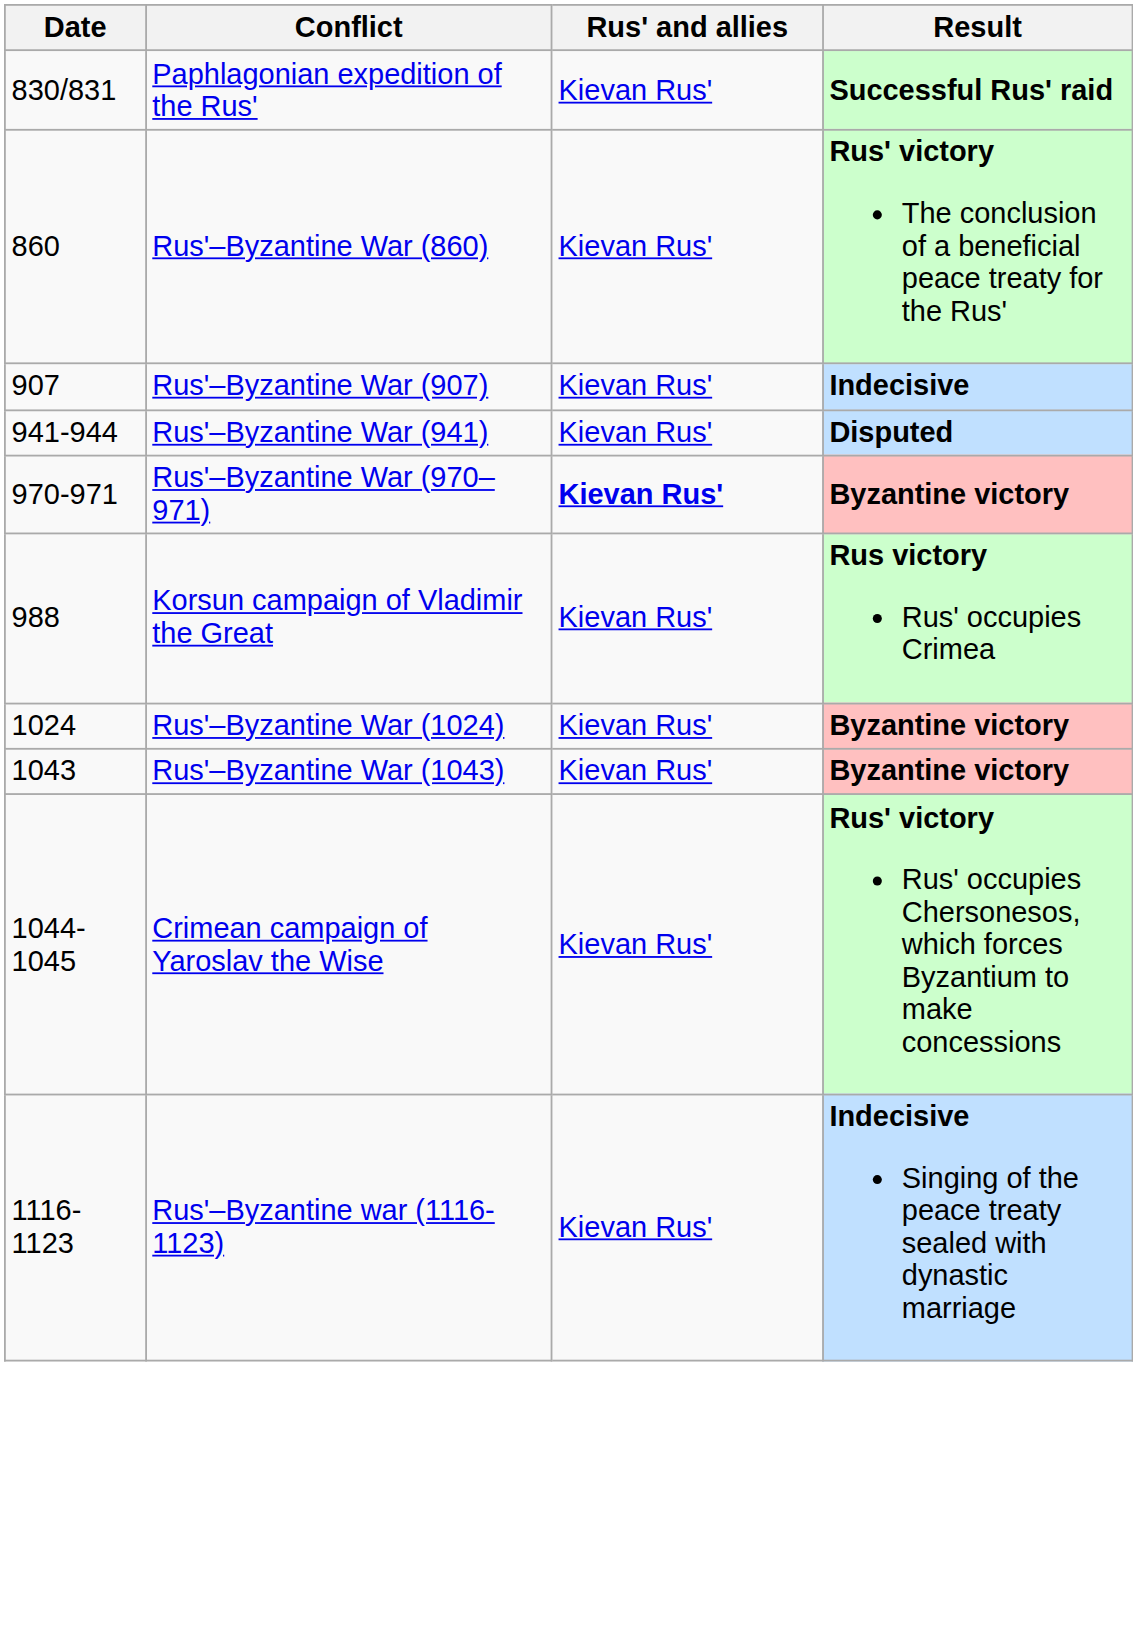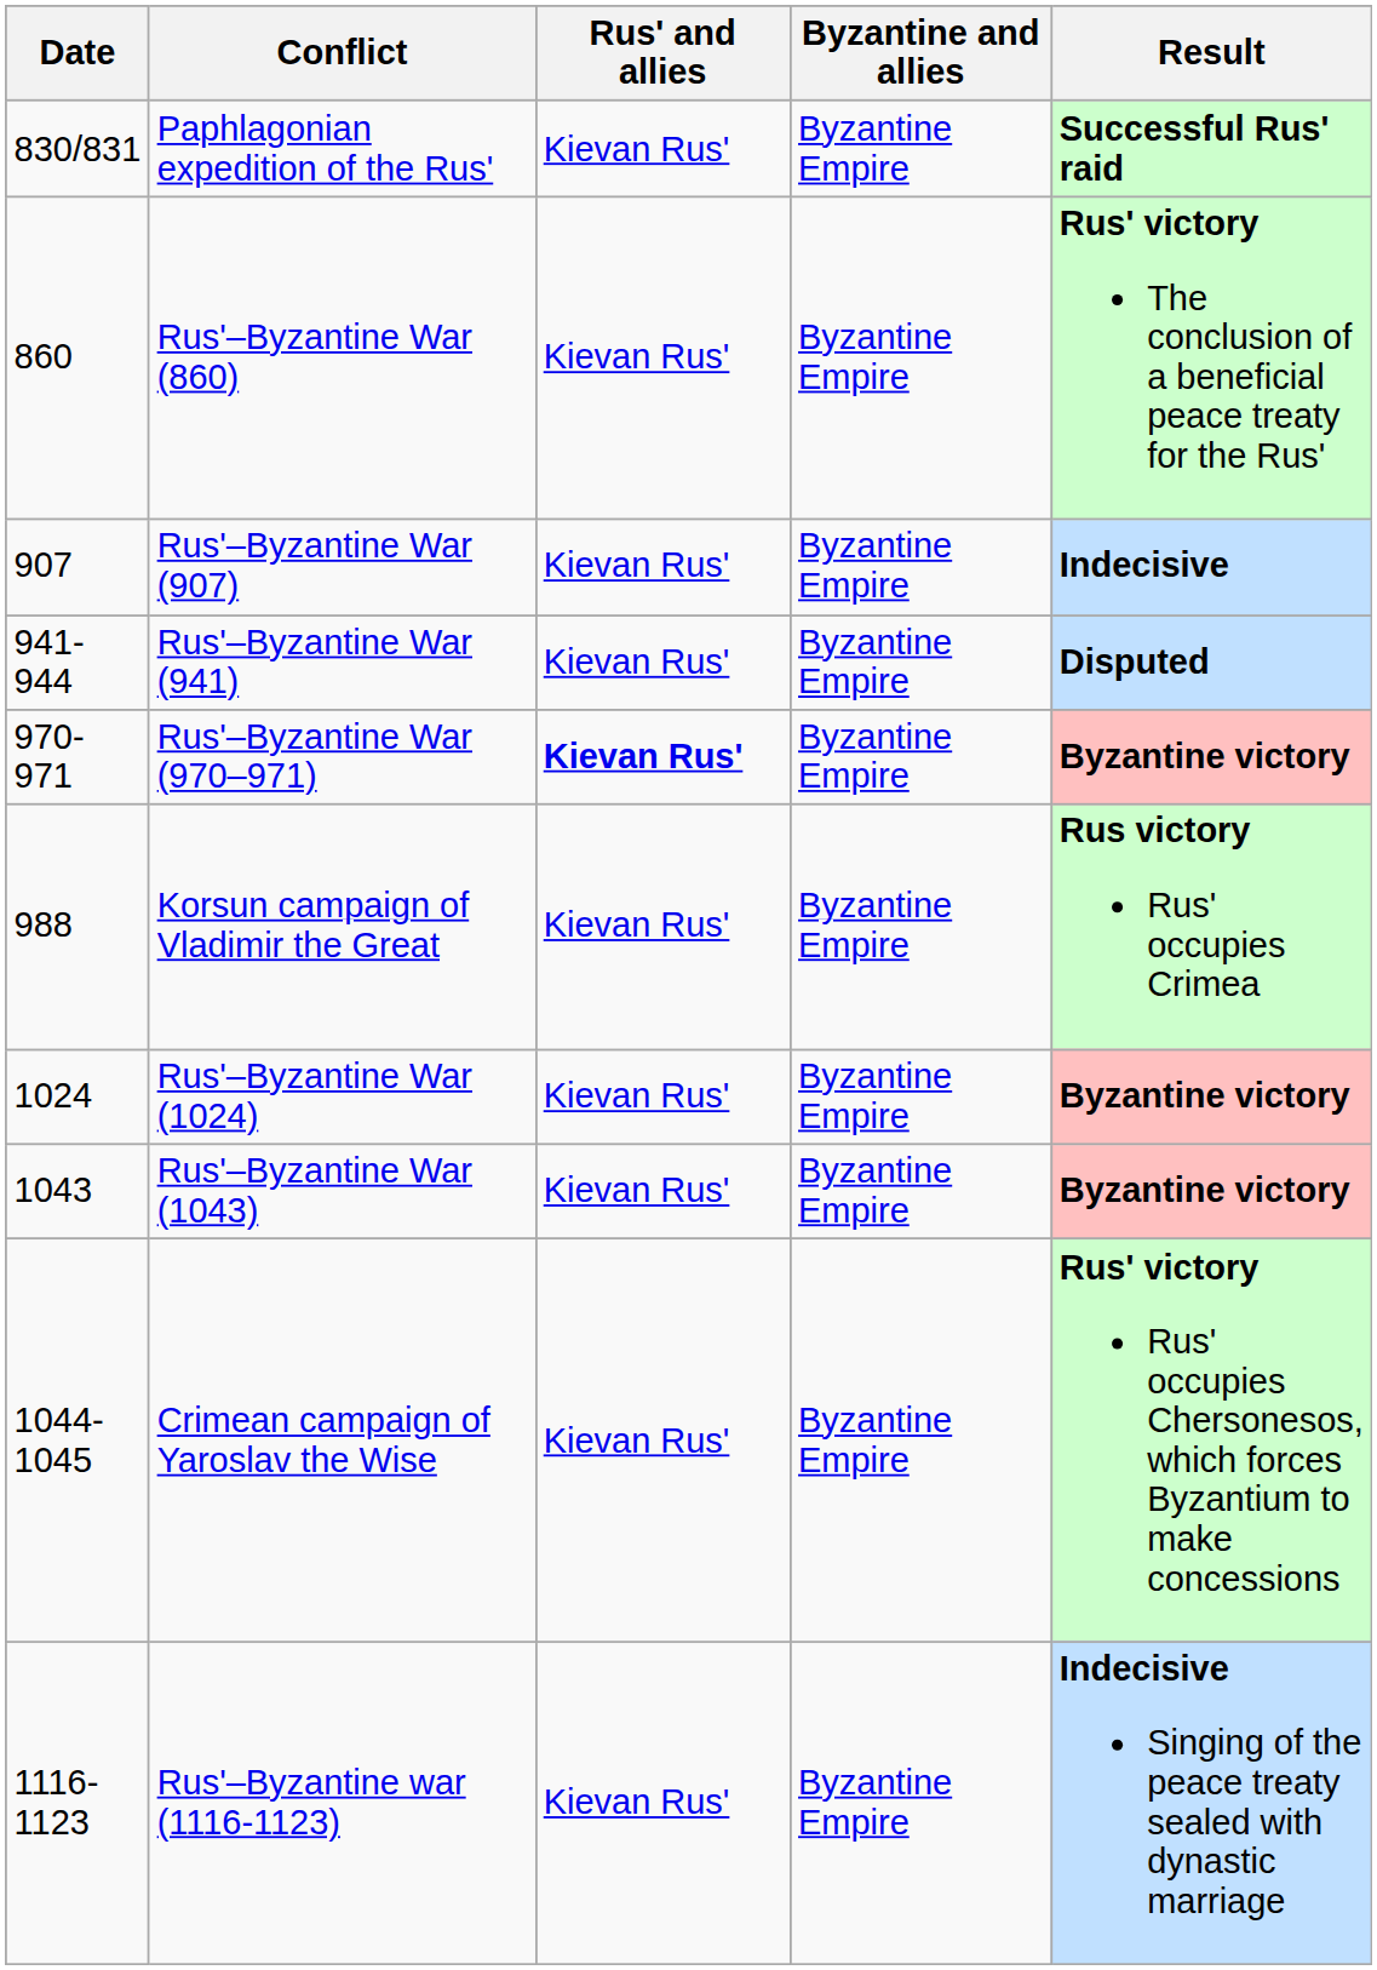 <table class="wikitable" width="100%">
 <tr>
 <th width="10%">Date</th>
 <th width="30%">Conflict</th>
 <th width="20%">Rus' and allies</th>
+<th width="20%">Byzantine and allies</th>
 <th width="20%">Result</th>
 </tr>
 <tr>
 <td>830/831</td>
 <td><a href='#'>Paphlagonian expedition of the Rus'</a></td>
 <td><a href='#'>Kievan Rus'</a></td>
+<td><a href='#'>Byzantine Empire</a></td>
 <td bgcolor="#CCFFCC"><strong>Successful Rus' raid</strong></td>
 </tr>
 <tr>
 <td>860</td>
 <td><a href='#'>Rus'–Byzantine War (860)</a></td>
 <td><a href='#'>Kievan Rus'</a></td>
+<td><a href='#'>Byzantine Empire</a></td>
 <td bgcolor="#CCFFCC"><strong>Rus' victory</strong><br><ul><li>The conclusion of a beneficial peace treaty for the Rus'</li></ul></td>
 </tr>
 <tr>
 <td>907</td>
 <td><a href='#'>Rus'–Byzantine War (907)</a></td>
 <td><a href='#'>Kievan Rus'</a></td>
+<td><a href='#'>Byzantine Empire</a></td>
 <td bgcolor="C0E0FF"><strong>Indecisive</strong></td>
 </tr>
 <tr>
 <td>941-944</td>
 <td><a href='#'>Rus'–Byzantine War (941)</a></td>
 <td><a href='#'>Kievan Rus'</a></td>
+<td><a href='#'>Byzantine Empire</a></td>
 <td bgcolor="C0E0FF"><strong>Disputed</strong></td>
 </tr>
 <tr>
 <td>970-971</td>
 <td><a href='#'>Rus'–Byzantine War (970–971)</a></td>
 <td><strong><a href='#'>Kievan Rus'</a></strong></td>
+<td><a href='#'>Byzantine Empire</a></td>
 <td bgcolor="FFC0C0"><strong>Byzantine victory</strong></td>
 </tr>
 <tr>
 <td>988</td>
 <td><a href='#'>Korsun campaign of Vladimir the Great</a></td>
 <td><a href='#'>Kievan Rus'</a></td>
+<td><a href='#'>Byzantine Empire</a></td>
 <td bgcolor="CCFFCC"><strong>Rus victory</strong><br><ul><li>Rus' occupies Crimea</li></ul></td>
 </tr>
 <tr>
 <td>1024</td>
 <td><a href='#'>Rus'–Byzantine War (1024)</a></td>
 <td><a href='#'>Kievan Rus'</a></td>
+<td><a href='#'>Byzantine Empire</a></td>
 <td bgcolor="FFC0C0"><strong>Byzantine victory</strong></td>
 </tr>
 <tr>
 <td>1043</td>
 <td><a href='#'>Rus'–Byzantine War (1043)</a></td>
 <td><a href='#'>Kievan Rus'</a></td>
+<td><a href='#'>Byzantine Empire</a></td>
 <td bgcolor="FFC0C0"><strong>Byzantine victory</strong></td>
 </tr>
 <tr>
 <td>1044-1045</td>
 <td><a href='#'>Crimean campaign of Yaroslav the Wise</a></td>
 <td><a href='#'>Kievan Rus'</a></td>
+<td><a href='#'>Byzantine Empire</a></td>
 <td bgcolor="CCFFCC"><strong>Rus' victory</strong><br><ul><li>Rus' occupies Chersonesos, which forces Byzantium to make concessions</li></ul></td>
 </tr>
 <tr>
 <td>1116-1123</td>
 <td><a href='#'>Rus'–Byzantine war (1116-1123)</a></td>
 <td><a href='#'>Kievan Rus'</a></td>
+<td><a href='#'>Byzantine Empire</a></td>
 <td bgcolor="C0E0FF"><strong>Indecisive</strong><br><ul><li>Singing of the peace treaty sealed with dynastic marriage</li></ul></td>
 </tr>
 </table>
